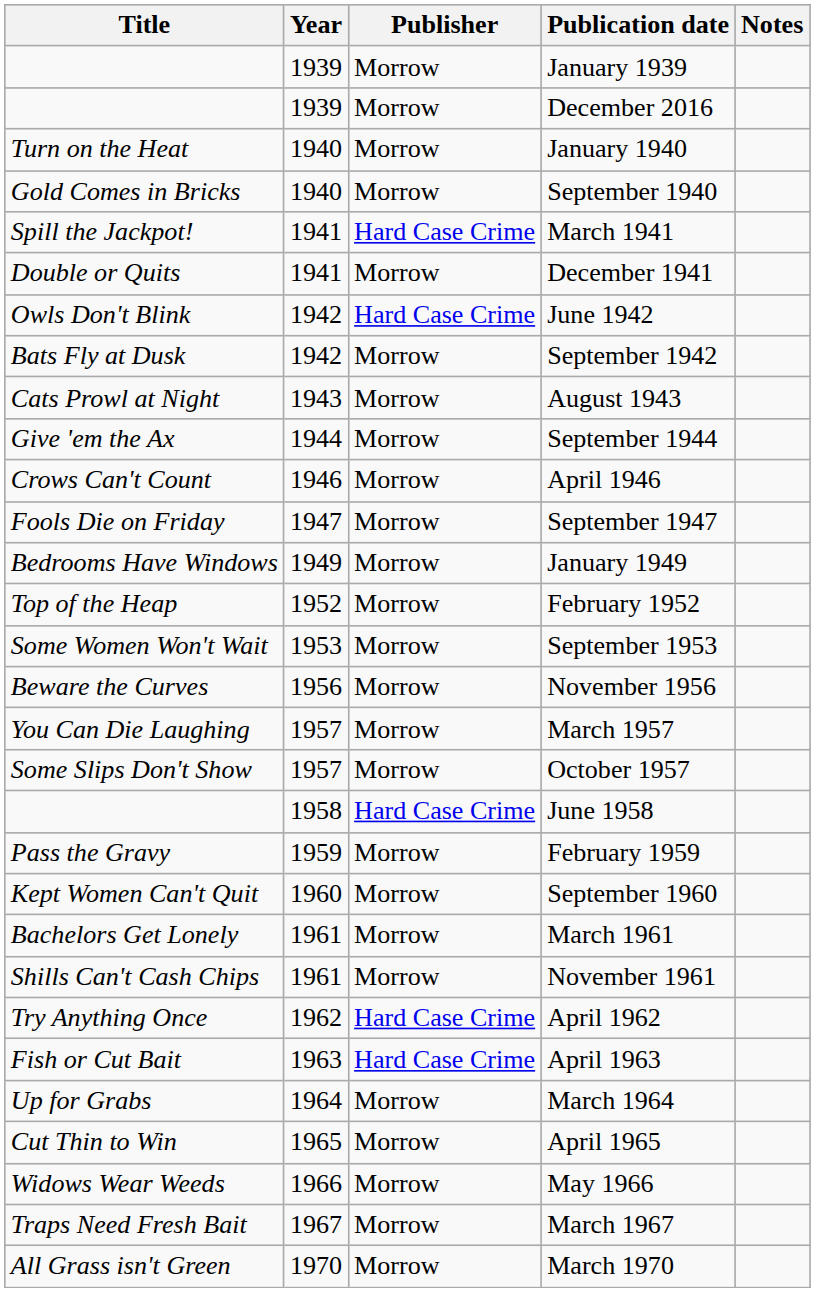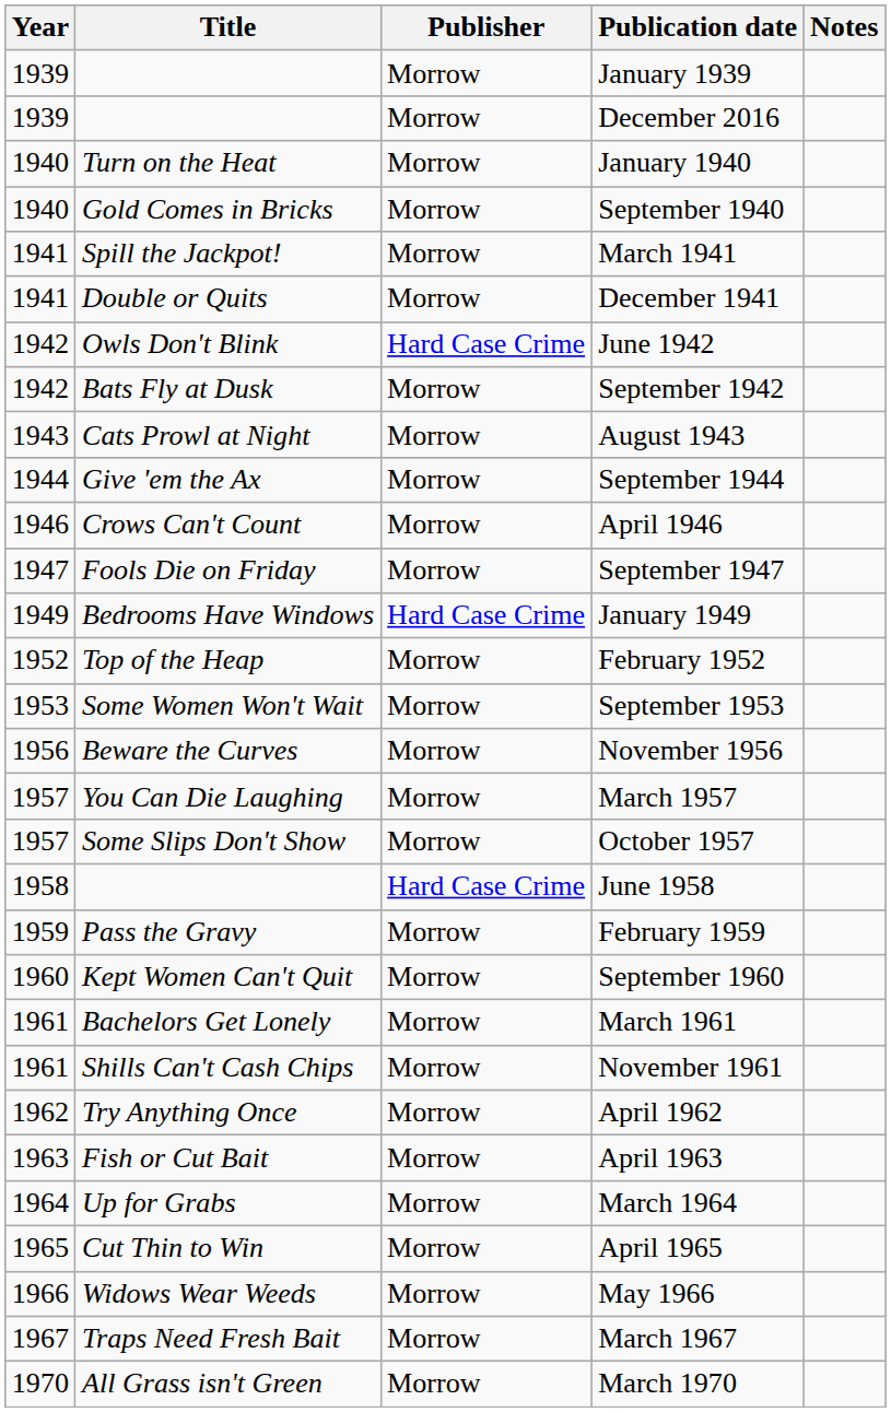 <table class="wikitable sortable">
 <tr>
+<th>Year</th>
 <th>Title</th>
-<th>Year</th>
 <th class="unsortable">Publisher</th>
 <th class="unsortable">Publication date</th>
 <th class="unsortable">Notes</th>
 </tr>
 <tr>
+<td>1939</td>
 <td><em></em></td>
-<td>1939</td>
 <td>Morrow</td>
 <td>January 1939</td>
 <td></td>
 </tr>
 <tr>
+<td>1939</td>
 <td><em></em></td>
-<td>1939</td>
 <td>Morrow</td>
 <td>December 2016</td>
 <td></td>
 </tr>
 <tr>
+<td>1940</td>
 <td><em>Turn on the Heat</em></td>
-<td>1940</td>
 <td>Morrow</td>
 <td>January 1940</td>
 <td></td>
 </tr>
 <tr>
+<td>1940</td>
 <td><em>Gold Comes in Bricks</em></td>
-<td>1940</td>
 <td>Morrow</td>
 <td>September 1940</td>
 <td></td>
 </tr>
 <tr>
+<td>1941</td>
 <td><em>Spill the Jackpot!</em></td>
-<td>1941</td>
-<td><a href='#'>Hard Case Crime</a></td>
+<td>Morrow</td>
 <td>March 1941</td>
 <td></td>
 </tr>
 <tr>
+<td>1941</td>
 <td><em>Double or Quits</em></td>
-<td>1941</td>
 <td>Morrow</td>
 <td>December 1941</td>
 <td></td>
 </tr>
 <tr>
+<td>1942</td>
 <td><em>Owls Don't Blink</em></td>
-<td>1942</td>
 <td><a href='#'>Hard Case Crime</a></td>
 <td>June 1942</td>
 <td></td>
 </tr>
 <tr>
+<td>1942</td>
 <td><em>Bats Fly at Dusk</em></td>
-<td>1942</td>
 <td>Morrow</td>
 <td>September 1942</td>
 <td></td>
 </tr>
 <tr>
+<td>1943</td>
 <td><em>Cats Prowl at Night</em></td>
-<td>1943</td>
 <td>Morrow</td>
 <td>August 1943</td>
 <td></td>
 </tr>
 <tr>
+<td>1944</td>
 <td><em>Give 'em the Ax</em></td>
-<td>1944</td>
 <td>Morrow</td>
 <td>September 1944</td>
 <td></td>
 </tr>
 <tr>
+<td>1946</td>
 <td><em>Crows Can't Count</em></td>
-<td>1946</td>
 <td>Morrow</td>
 <td>April 1946</td>
 <td></td>
 </tr>
 <tr>
+<td>1947</td>
 <td><em>Fools Die on Friday</em></td>
-<td>1947</td>
 <td>Morrow</td>
 <td>September 1947</td>
 <td></td>
 </tr>
 <tr>
+<td>1949</td>
 <td><em>Bedrooms Have Windows</em></td>
-<td>1949</td>
-<td>Morrow</td>
+<td><a href='#'>Hard Case Crime</a></td>
 <td>January 1949</td>
 <td></td>
 </tr>
 <tr>
+<td>1952</td>
 <td><em>Top of the Heap</em></td>
-<td>1952</td>
 <td>Morrow</td>
 <td>February 1952</td>
 <td></td>
 </tr>
 <tr>
+<td>1953</td>
 <td><em>Some Women Won't Wait</em></td>
-<td>1953</td>
 <td>Morrow</td>
 <td>September 1953</td>
 <td></td>
 </tr>
 <tr>
+<td>1956</td>
 <td><em>Beware the Curves</em></td>
-<td>1956</td>
 <td>Morrow</td>
 <td>November 1956</td>
 <td></td>
 </tr>
 <tr>
+<td>1957</td>
 <td><em>You Can Die Laughing</em></td>
-<td>1957</td>
 <td>Morrow</td>
 <td>March 1957</td>
 <td></td>
 </tr>
 <tr>
+<td>1957</td>
 <td><em>Some Slips Don't Show</em></td>
-<td>1957</td>
 <td>Morrow</td>
 <td>October 1957</td>
 <td></td>
 </tr>
 <tr>
+<td>1958</td>
 <td><em></em></td>
-<td>1958</td>
 <td><a href='#'>Hard Case Crime</a></td>
 <td>June 1958</td>
 <td></td>
 </tr>
 <tr>
+<td>1959</td>
 <td><em>Pass the Gravy</em></td>
-<td>1959</td>
 <td>Morrow</td>
 <td>February 1959</td>
 <td></td>
 </tr>
 <tr>
+<td>1960</td>
 <td><em>Kept Women Can't Quit</em></td>
-<td>1960</td>
 <td>Morrow</td>
 <td>September 1960</td>
 <td></td>
 </tr>
 <tr>
+<td>1961</td>
 <td><em>Bachelors Get Lonely</em></td>
-<td>1961</td>
 <td>Morrow</td>
 <td>March 1961</td>
 <td></td>
 </tr>
 <tr>
+<td>1961</td>
 <td><em>Shills Can't Cash Chips</em></td>
-<td>1961</td>
 <td>Morrow</td>
 <td>November 1961</td>
 <td></td>
 </tr>
 <tr>
+<td>1962</td>
 <td><em>Try Anything Once</em></td>
-<td>1962</td>
-<td><a href='#'>Hard Case Crime</a></td>
+<td>Morrow</td>
 <td>April 1962</td>
 <td></td>
 </tr>
 <tr>
+<td>1963</td>
 <td><em>Fish or Cut Bait</em></td>
-<td>1963</td>
-<td><a href='#'>Hard Case Crime</a></td>
+<td>Morrow</td>
 <td>April 1963</td>
 <td></td>
 </tr>
 <tr>
+<td>1964</td>
 <td><em>Up for Grabs</em></td>
-<td>1964</td>
 <td>Morrow</td>
 <td>March 1964</td>
 <td></td>
 </tr>
 <tr>
+<td>1965</td>
 <td><em>Cut Thin to Win</em></td>
-<td>1965</td>
 <td>Morrow</td>
 <td>April 1965</td>
 <td></td>
 </tr>
 <tr>
+<td>1966</td>
 <td><em>Widows Wear Weeds</em></td>
-<td>1966</td>
 <td>Morrow</td>
 <td>May 1966</td>
 <td></td>
 </tr>
 <tr>
+<td>1967</td>
 <td><em>Traps Need Fresh Bait</em></td>
-<td>1967</td>
 <td>Morrow</td>
 <td>March 1967</td>
 <td></td>
 </tr>
 <tr>
+<td>1970</td>
 <td><em>All Grass isn't Green</em></td>
-<td>1970</td>
 <td>Morrow</td>
 <td>March 1970</td>
 <td></td>
 </tr>
 </table>
